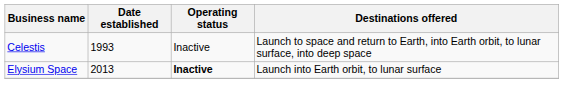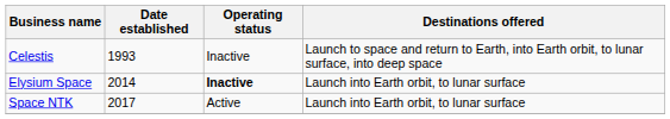 <table class="wikitable sortable" style="margin: 1em auto 1em auto;" width="95%">
 <tr>
 <th style="width:15%;"><strong>Business name</strong></th>
 <th style="width:15%;"><strong>Date established</strong></th>
 <th style="width:15%;"><strong>Operating status</strong></th>
 <th style="width: 55%;"><strong>Destinations offered</strong></th>
 </tr>
 <tr>
 <td><a href='#'>Celestis</a></td>
 <td>1993</td>
 <td>Inactive</td>
 <td>Launch to space and return to Earth, into Earth orbit, to lunar surface, into deep space</td>
 </tr>
 <tr>
 <td><a href='#'>Elysium Space</a></td>
-<td>2013</td>
+<td>2014</td>
 <td><strong>Inactive</strong></td>
+<td>Launch into Earth orbit, to lunar surface</td>
+</tr>
+<tr>
+<td><a href='#'>Space NTK</a></td>
+<td>2017</td>
+<td>Active</td>
 <td>Launch into Earth orbit, to lunar surface</td>
 </tr>
 <tr>
 </tr>
 </table>
